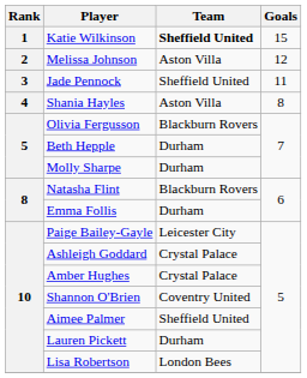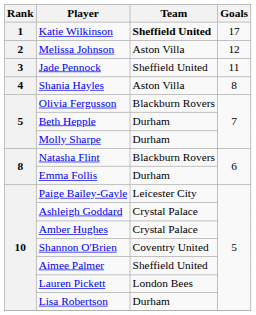 <table class="wikitable" style="text-align:center">
 <tr>
 <th>Rank</th>
 <th>Player</th>
 <th>Team</th>
 <th>Goals</th>
 </tr>
 <tr>
 <th>1</th>
 <td align="left"> <a href='#'>Katie Wilkinson</a></td>
 <td align="left"><strong>Sheffield United</strong></td>
-<td>15</td>
+<td>17</td>
 </tr>
 <tr>
 <th>2</th>
 <td align="left"> <a href='#'>Melissa Johnson</a></td>
 <td align="left">Aston Villa</td>
 <td>12</td>
 </tr>
 <tr>
 <th>3</th>
 <td align="left"> <a href='#'>Jade Pennock</a></td>
 <td align="left">Sheffield United</td>
 <td>11</td>
 </tr>
 <tr>
 <th>4</th>
 <td align="left"> <a href='#'>Shania Hayles</a></td>
 <td align="left">Aston Villa</td>
 <td>8</td>
 </tr>
 <tr>
 <th rowspan="3">5</th>
 <td align="left"> <a href='#'>Olivia Fergusson</a></td>
 <td align="left">Blackburn Rovers</td>
 <td rowspan="3">7</td>
 </tr>
 <tr>
 <td align="left"> <a href='#'>Beth Hepple</a></td>
 <td align="left">Durham</td>
 </tr>
 <tr>
 <td align="left"> <a href='#'>Molly Sharpe</a></td>
 <td align="left">Durham</td>
 </tr>
 <tr>
 <th rowspan="2">8</th>
 <td align="left"> <a href='#'>Natasha Flint</a></td>
 <td align="left">Blackburn Rovers</td>
 <td rowspan="2">6</td>
 </tr>
 <tr>
 <td align="left"> <a href='#'>Emma Follis</a></td>
 <td align="left">Durham</td>
 </tr>
 <tr>
 <th rowspan="7">10</th>
 <td align="left"> <a href='#'>Paige Bailey-Gayle</a></td>
 <td align="left">Leicester City</td>
 <td rowspan="7">5</td>
 </tr>
 <tr>
 <td align="left"> <a href='#'>Ashleigh Goddard</a></td>
 <td align="left">Crystal Palace</td>
 </tr>
 <tr>
 <td align="left"> <a href='#'>Amber Hughes</a></td>
 <td align="left">Crystal Palace</td>
 </tr>
 <tr>
 <td align="left"> <a href='#'>Shannon O'Brien</a></td>
 <td align="left">Coventry United</td>
 </tr>
 <tr>
 <td align="left"> <a href='#'>Aimee Palmer</a></td>
 <td align="left">Sheffield United</td>
 </tr>
 <tr>
 <td align="left"> <a href='#'>Lauren Pickett</a></td>
-<td align="left">Durham</td>
+<td align="left">London Bees</td>
 </tr>
 <tr>
 <td align="left"> <a href='#'>Lisa Robertson</a></td>
-<td align="left">London Bees</td>
+<td align="left">Durham</td>
 </tr>
 <tr>
 </tr>
 </table>
